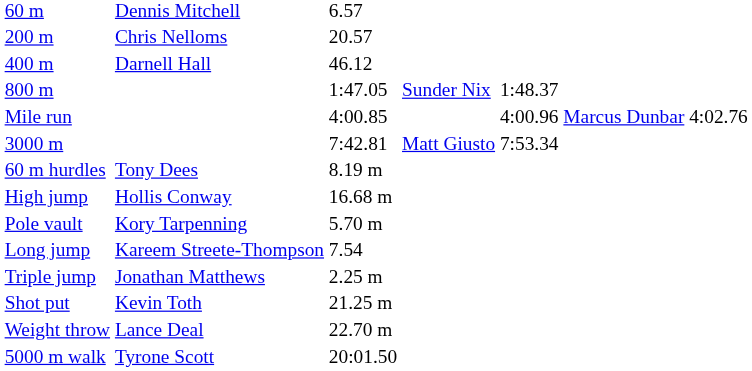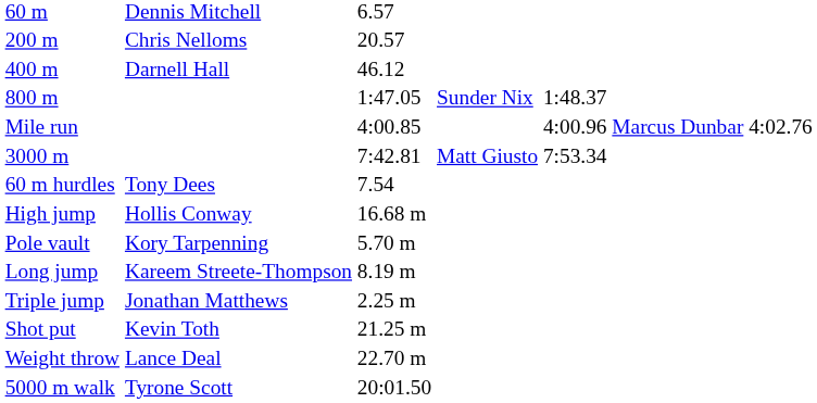 <table>
 <tr>
 <td><a href='#'>60 m</a></td>
 <td><a href='#'>Dennis Mitchell</a></td>
 <td>6.57</td>
 <td></td>
 <td></td>
 <td></td>
 <td></td>
 </tr>
 <tr>
 <td><a href='#'>200 m</a></td>
 <td><a href='#'>Chris Nelloms</a></td>
 <td>20.57</td>
 <td></td>
 <td></td>
 <td></td>
 <td></td>
 </tr>
 <tr>
 <td><a href='#'>400 m</a></td>
 <td><a href='#'>Darnell Hall</a></td>
 <td>46.12</td>
 <td></td>
 <td></td>
 <td></td>
 <td></td>
 </tr>
 <tr>
 <td><a href='#'>800 m</a></td>
 <td></td>
 <td>1:47.05</td>
 <td><a href='#'>Sunder Nix</a></td>
 <td>1:48.37</td>
 <td></td>
 <td></td>
 </tr>
 <tr>
 <td><a href='#'>Mile run</a></td>
 <td></td>
 <td>4:00.85</td>
 <td></td>
 <td>4:00.96</td>
 <td><a href='#'>Marcus Dunbar</a></td>
 <td>4:02.76</td>
 </tr>
 <tr>
 <td><a href='#'>3000 m</a></td>
 <td></td>
 <td>7:42.81</td>
 <td><a href='#'>Matt Giusto</a></td>
 <td>7:53.34</td>
 <td></td>
 <td></td>
 </tr>
 <tr>
 <td><a href='#'>60 m hurdles</a></td>
 <td><a href='#'>Tony Dees</a></td>
-<td>8.19 m</td>
+<td>7.54</td>
 <td></td>
 <td></td>
 <td></td>
 <td></td>
 </tr>
 <tr>
 <td><a href='#'>High jump</a></td>
 <td><a href='#'>Hollis Conway</a></td>
 <td>16.68 m</td>
 <td></td>
 <td></td>
 <td></td>
 <td></td>
 </tr>
 <tr>
 <td><a href='#'>Pole vault</a></td>
 <td><a href='#'>Kory Tarpenning</a></td>
 <td>5.70 m</td>
 <td></td>
 <td></td>
 <td></td>
 <td></td>
 </tr>
 <tr>
 <td><a href='#'>Long jump</a></td>
 <td><a href='#'>Kareem Streete-Thompson</a></td>
-<td>7.54</td>
+<td>8.19 m</td>
 <td></td>
 <td></td>
 <td></td>
 <td></td>
 </tr>
 <tr>
 <td><a href='#'>Triple jump</a></td>
 <td><a href='#'>Jonathan Matthews</a></td>
 <td>2.25 m</td>
 <td></td>
 <td></td>
 <td></td>
 <td></td>
 </tr>
 <tr>
 <td><a href='#'>Shot put</a></td>
 <td><a href='#'>Kevin Toth</a></td>
 <td>21.25 m</td>
 <td></td>
 <td></td>
 <td></td>
 <td></td>
 </tr>
 <tr>
 <td><a href='#'>Weight throw</a></td>
 <td><a href='#'>Lance Deal</a></td>
 <td>22.70 m</td>
 <td></td>
 <td></td>
 <td></td>
 <td></td>
 </tr>
 <tr>
 <td><a href='#'>5000 m walk</a></td>
 <td><a href='#'>Tyrone Scott</a></td>
 <td>20:01.50</td>
 <td></td>
 <td></td>
 <td></td>
 <td></td>
 </tr>
 </table>
